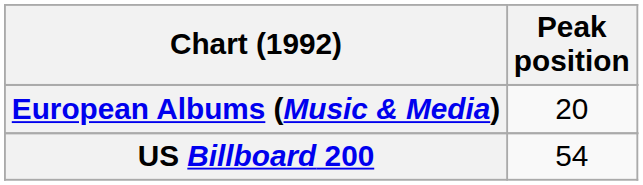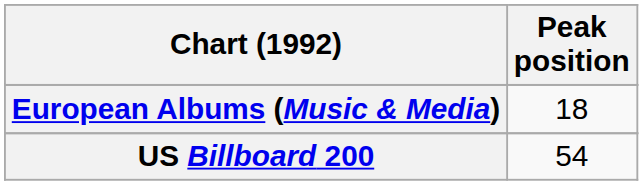 <table class="wikitable sortable plainrowheaders" style="text-align:center">
 <tr>
 <th scope="col">Chart (1992)</th>
 <th scope="col">Peak<br>position</th>
 </tr>
 <tr>
 </tr>
 <tr>
 </tr>
 <tr>
 </tr>
 <tr>
 <th scope="row"><a href='#'>European Albums</a> (<em><a href='#'>Music & Media</a></em>)</th>
-<td>20</td>
+<td>18</td>
 </tr>
 <tr>
 </tr>
 <tr>
 </tr>
 <tr>
 </tr>
 <tr>
 </tr>
 <tr>
 </tr>
 <tr>
 </tr>
 <tr>
 <th scope="row">US <a href='#'><em>Billboard</em> 200</a></th>
 <td>54</td>
 </tr>
 </table>
